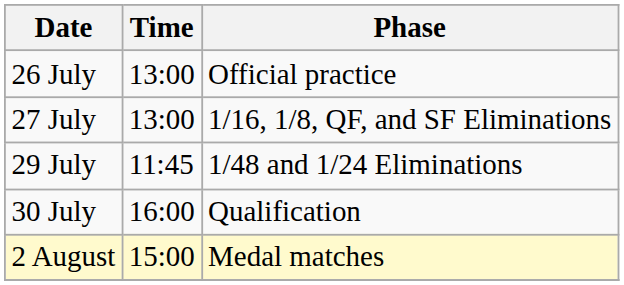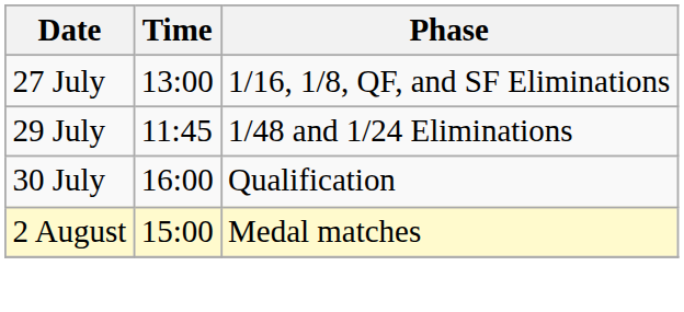 <table class=wikitable>
 <tr>
 <th>Date</th>
 <th>Time</th>
 <th>Phase</th>
-</tr>
-<tr>
-<td>26 July</td>
-<td>13:00</td>
-<td>Official practice</td>
 </tr>
 <tr>
 <td>27 July</td>
 <td>13:00</td>
 <td>1/16, 1/8, QF, and SF Eliminations</td>
 </tr>
 <tr>
 <td>29 July</td>
 <td>11:45</td>
 <td>1/48 and 1/24 Eliminations</td>
 </tr>
 <tr>
 <td>30 July</td>
 <td>16:00</td>
 <td>Qualification</td>
 </tr>
 <tr style=background:lemonchiffon>
 <td>2 August</td>
 <td>15:00</td>
 <td>Medal matches</td>
 </tr>
 <tr>
 </tr>
 </table>
